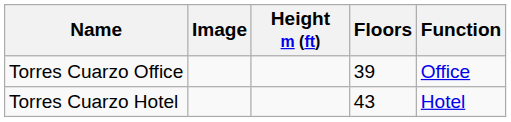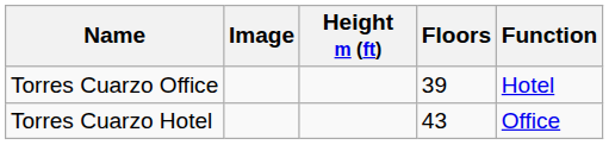 <table class="wikitable sortable static-row-numbers">
 <tr>
 <th>Name</th>
 <th>Image</th>
 <th width="75px">Height<br><small><a href='#'>m</a> (<a href='#'>ft</a>)</small></th>
 <th>Floors</th>
 <th>Function</th>
 </tr>
 <tr>
 <td>Torres Cuarzo Office</td>
 <td></td>
 <td></td>
 <td>39</td>
-<td><a href='#'>Office</a></td>
+<td><a href='#'>Hotel</a></td>
 </tr>
 <tr>
 <td>Torres Cuarzo Hotel</td>
 <td></td>
 <td></td>
 <td>43</td>
-<td><a href='#'>Hotel</a></td>
+<td><a href='#'>Office</a></td>
 </tr>
 </table>
